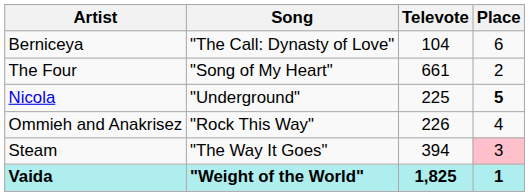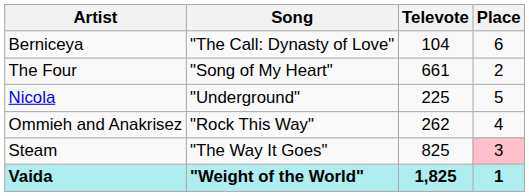 <table class="sortable wikitable" style="margin: 1em auto 1em auto; text-align:center;">
 <tr>
 <th>Artist</th>
 <th>Song</th>
 <th>Televote</th>
 <th>Place</th>
 </tr>
 <tr>
 <td align="left">Berniceya</td>
 <td align="left">"The Call: Dynasty of Love"</td>
 <td>104</td>
 <td>6</td>
 </tr>
 <tr>
 <td align="left" data-sort-value="Four, The">The Four</td>
 <td align="left">"Song of My Heart"</td>
 <td>661</td>
 <td>2</td>
 </tr>
 <tr>
 <td align="left"><a href='#'>Nicola</a></td>
 <td align="left">"Underground"</td>
 <td>225</td>
-<td><strong>5</strong></td>
+<td>5</td>
 </tr>
 <tr>
 <td align="left">Ommieh and Anakrisez</td>
 <td align="left">"Rock This Way"</td>
-<td>226</td>
+<td>262</td>
 <td>4</td>
 </tr>
 <tr>
 <td align="left">Steam</td>
 <td align="left">"The Way It Goes"</td>
-<td>394</td>
+<td>825</td>
 <td style="background: pink;">3</td>
 </tr>
 <tr style="font-weight:bold; background:paleturquoise;">
 <td align="left">Vaida</td>
 <td align="left">"Weight of the World"</td>
 <td>1,825</td>
 <td>1</td>
 </tr>
 </table>
